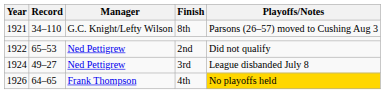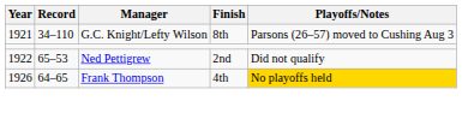 <table class="wikitable">
 <tr>
 <th>Year</th>
 <th>Record</th>
 <th>Manager</th>
 <th>Finish</th>
 <th>Playoffs/Notes</th>
 </tr>
 <tr>
 <td>1921</td>
 <td>34–110</td>
 <td>G.C. Knight/Lefty Wilson</td>
 <td>8th</td>
 <td>Parsons (26–57) moved to Cushing Aug 3</td>
 </tr>
 <tr>
 <td></td>
 </tr>
 <tr>
 <td>1922</td>
 <td>65–53</td>
 <td><a href='#'>Ned Pettigrew</a></td>
 <td>2nd</td>
 <td>Did not qualify</td>
 </tr>
 <tr>
-<td>1924</td>
-<td>49–27</td>
-<td><a href='#'>Ned Pettigrew</a></td>
-<td>3rd</td>
-<td>League disbanded July 8</td>
-</tr>
-<tr>
 <td>1926</td>
 <td>64–65</td>
 <td><a href='#'>Frank Thompson</a></td>
 <td>4th</td>
 <td style="background: gold;">No playoffs held</td>
 </tr>
 </table>
